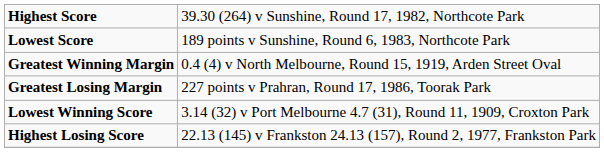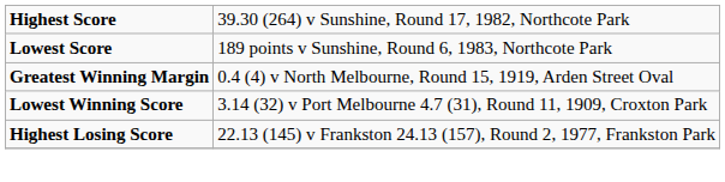 <table class="wikitable">
 <tr>
 <td><strong>Highest Score</strong></td>
 <td>39.30 (264) v Sunshine, Round 17, 1982, Northcote Park</td>
 </tr>
 <tr>
 <td><strong>Lowest Score</strong></td>
 <td>189 points v Sunshine, Round 6, 1983, Northcote Park</td>
 </tr>
 <tr>
 <td><strong>Greatest Winning Margin</strong></td>
 <td>0.4 (4) v North Melbourne, Round 15, 1919, Arden Street Oval</td>
 </tr>
 <tr>
-<td><strong>Greatest Losing Margin</strong></td>
-<td>227 points v Prahran, Round 17, 1986, Toorak Park</td>
-</tr>
-<tr>
 <td><strong>Lowest Winning Score</strong></td>
 <td>3.14 (32) v Port Melbourne 4.7 (31), Round 11, 1909, Croxton Park</td>
 </tr>
 <tr>
 <td><strong>Highest Losing Score</strong></td>
 <td>22.13 (145) v Frankston 24.13 (157), Round 2, 1977, Frankston Park</td>
 </tr>
 <tr>
 </tr>
 </table>
